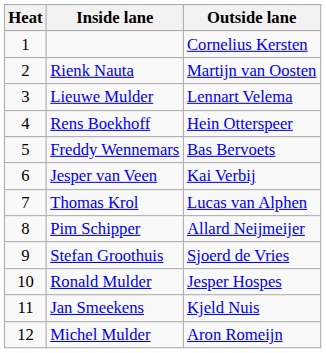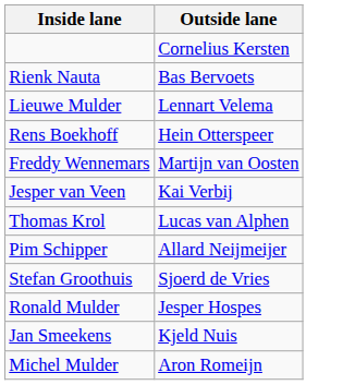 <table class="wikitable">
 <tr>
-<th>Heat</th>
 <th>Inside lane</th>
 <th>Outside lane</th>
 </tr>
 <tr>
-<td align="center">1</td>
 <td></td>
 <td><a href='#'>Cornelius Kersten</a></td>
 </tr>
 <tr>
-<td align="center">2</td>
 <td><a href='#'>Rienk Nauta</a></td>
-<td><a href='#'>Martijn van Oosten</a></td>
+<td><a href='#'>Bas Bervoets</a></td>
 </tr>
 <tr>
-<td align="center">3</td>
 <td><a href='#'>Lieuwe Mulder</a></td>
 <td><a href='#'>Lennart Velema</a></td>
 </tr>
 <tr>
-<td align="center">4</td>
 <td><a href='#'>Rens Boekhoff</a></td>
 <td><a href='#'>Hein Otterspeer</a></td>
 </tr>
 <tr>
-<td align="center">5</td>
 <td><a href='#'>Freddy Wennemars</a></td>
-<td><a href='#'>Bas Bervoets</a></td>
+<td><a href='#'>Martijn van Oosten</a></td>
 </tr>
 <tr>
-<td align="center">6</td>
 <td><a href='#'>Jesper van Veen</a></td>
 <td><a href='#'>Kai Verbij</a></td>
 </tr>
 <tr>
-<td align="center">7</td>
 <td><a href='#'>Thomas Krol</a></td>
 <td><a href='#'>Lucas van Alphen</a></td>
 </tr>
 <tr>
-<td align="center">8</td>
 <td><a href='#'>Pim Schipper</a></td>
 <td><a href='#'>Allard Neijmeijer</a></td>
 </tr>
 <tr>
-<td align="center">9</td>
 <td><a href='#'>Stefan Groothuis</a></td>
 <td><a href='#'>Sjoerd de Vries</a></td>
 </tr>
 <tr>
-<td align="center">10</td>
 <td><a href='#'>Ronald Mulder</a></td>
 <td><a href='#'>Jesper Hospes</a></td>
 </tr>
 <tr>
-<td align="center">11</td>
 <td><a href='#'>Jan Smeekens</a></td>
 <td><a href='#'>Kjeld Nuis</a></td>
 </tr>
 <tr>
-<td align="center">12</td>
 <td><a href='#'>Michel Mulder</a></td>
 <td><a href='#'>Aron Romeijn</a></td>
 </tr>
 </table>
